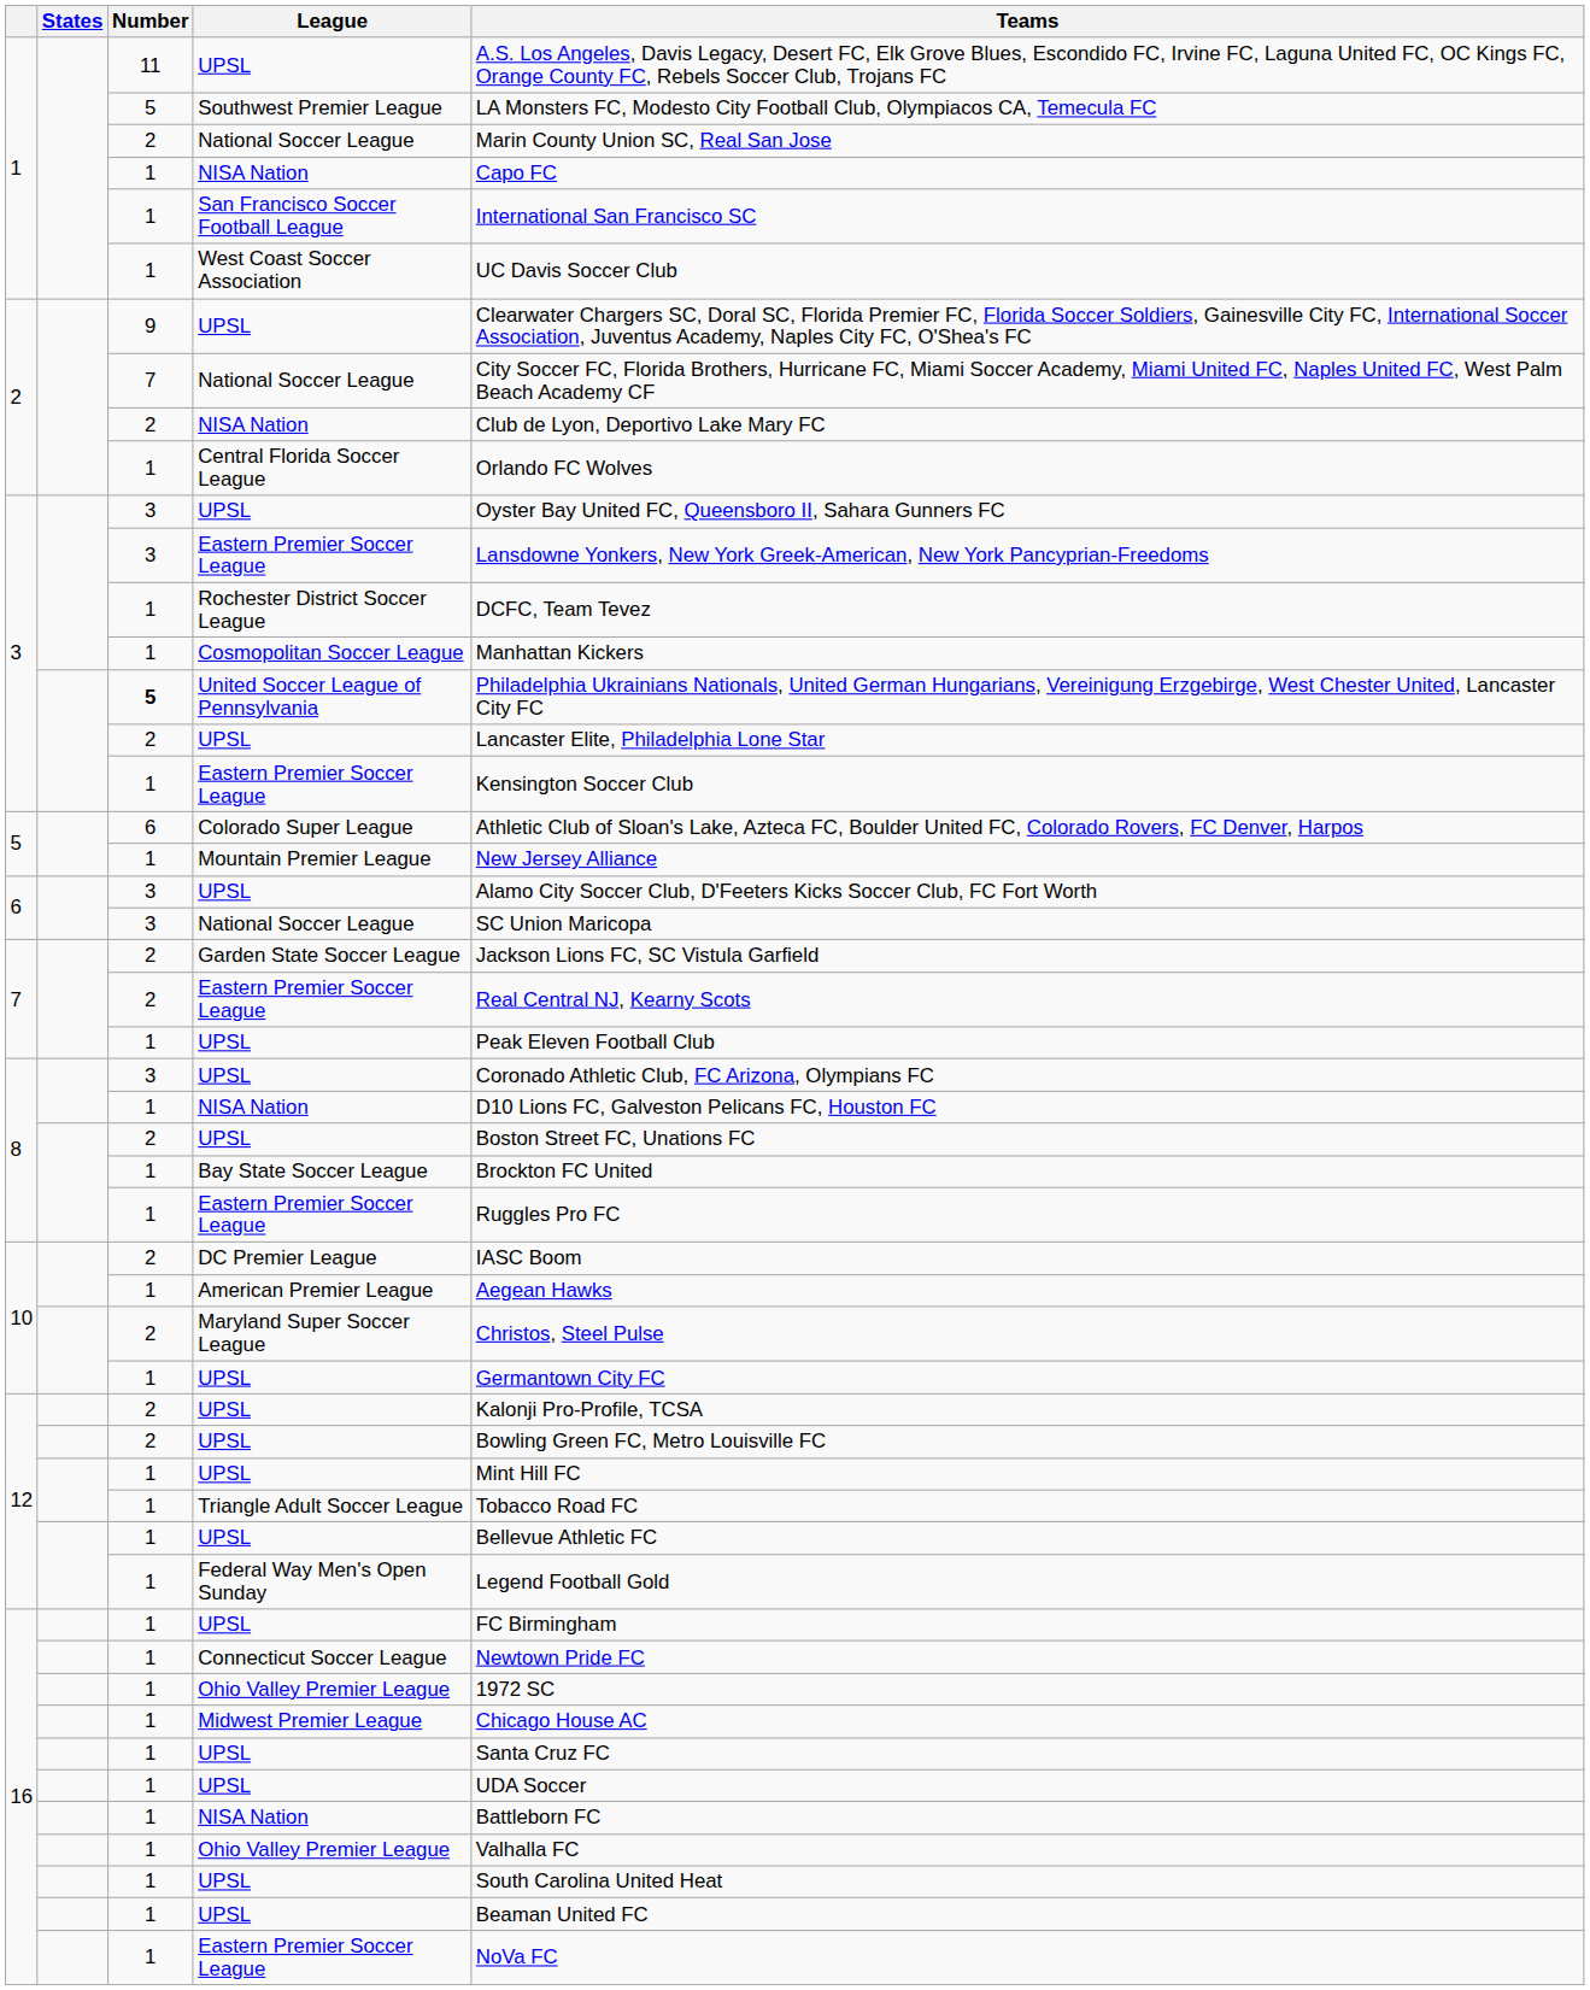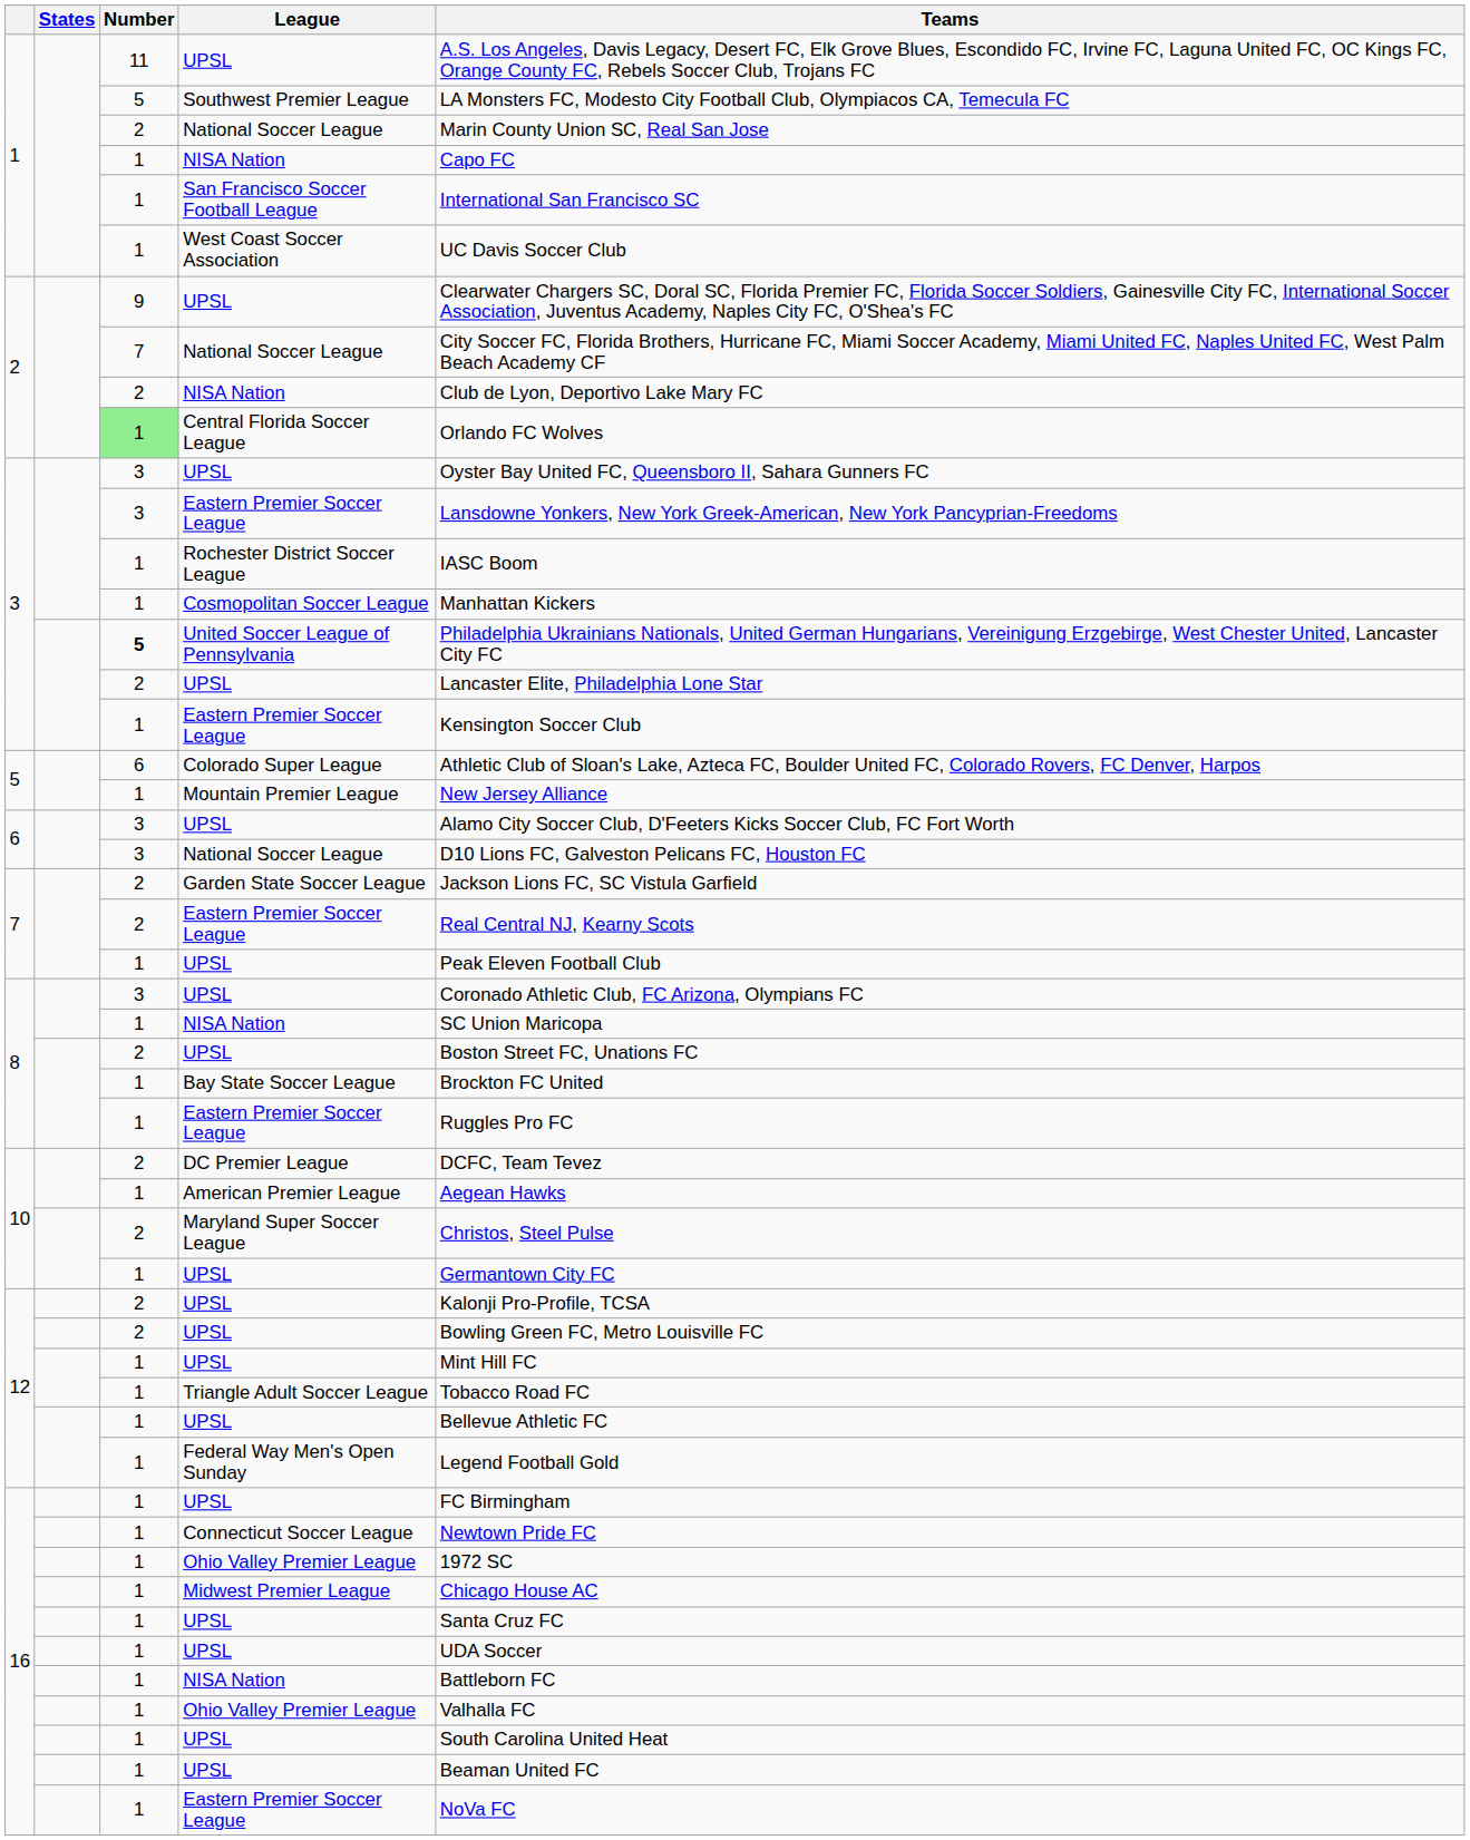 <table class="wikitable">
 <tr>
 <th></th>
 <th><a href='#'>States</a></th>
 <th>Number</th>
 <th>League</th>
 <th>Teams</th>
 </tr>
 <tr>
 <td rowspan=6>1</td>
 <td rowspan=6></td>
 <td align=center>11</td>
 <td><a href='#'>UPSL</a></td>
 <td><a href='#'>A.S. Los Angeles</a>, Davis Legacy, Desert FC, Elk Grove Blues, Escondido FC, Irvine FC, Laguna United FC, OC Kings FC, <a href='#'>Orange County FC</a>, Rebels Soccer Club, Trojans FC</td>
 </tr>
 <tr>
 <td align=center>5</td>
 <td>Southwest Premier League</td>
 <td>LA Monsters FC, Modesto City Football Club, Olympiacos CA, <a href='#'>Temecula FC</a></td>
 </tr>
 <tr>
 <td align=center>2</td>
 <td>National Soccer League</td>
 <td>Marin County Union SC, <a href='#'>Real San Jose</a></td>
 </tr>
 <tr>
 <td align=center>1</td>
 <td><a href='#'>NISA Nation</a></td>
 <td><a href='#'>Capo FC</a></td>
 </tr>
 <tr>
 <td align=center>1</td>
 <td><a href='#'>San Francisco Soccer Football League</a></td>
 <td><a href='#'>International San Francisco SC</a></td>
 </tr>
 <tr>
 <td align=center>1</td>
 <td>West Coast Soccer Association</td>
 <td>UC Davis Soccer Club</td>
 </tr>
 <tr>
 <td rowspan=4>2</td>
 <td rowspan=4></td>
 <td align=center>9</td>
 <td><a href='#'>UPSL</a></td>
 <td>Clearwater Chargers SC, Doral SC, Florida Premier FC, <a href='#'>Florida Soccer Soldiers</a>, Gainesville City FC, <a href='#'>International Soccer Association</a>, Juventus Academy, Naples City FC, O'Shea's FC</td>
 </tr>
 <tr>
 <td align=center>7</td>
 <td>National Soccer League</td>
 <td>City Soccer FC, Florida Brothers, Hurricane FC, Miami Soccer Academy, <a href='#'>Miami United FC</a>, <a href='#'>Naples United FC</a>, West Palm Beach Academy CF</td>
 </tr>
 <tr>
 <td align=center>2</td>
 <td><a href='#'>NISA Nation</a></td>
 <td>Club de Lyon, Deportivo Lake Mary FC</td>
 </tr>
 <tr>
-<td align=center>1</td>
+<td align=center style="background: lightgreen;">1</td>
 <td>Central Florida Soccer League</td>
 <td>Orlando FC Wolves</td>
 </tr>
 <tr>
 <td rowspan=7>3</td>
 <td rowspan=4></td>
 <td align=center>3</td>
 <td><a href='#'>UPSL</a></td>
 <td>Oyster Bay United FC, <a href='#'>Queensboro II</a>, Sahara Gunners FC</td>
 </tr>
 <tr>
 <td align=center>3</td>
 <td><a href='#'>Eastern Premier Soccer League</a></td>
 <td><a href='#'>Lansdowne Yonkers</a>, <a href='#'>New York Greek-American</a>, <a href='#'>New York Pancyprian-Freedoms</a></td>
 </tr>
 <tr>
 <td align=center>1</td>
 <td>Rochester District Soccer League</td>
-<td>DCFC, Team Tevez</td>
+<td>IASC Boom</td>
 </tr>
 <tr>
 <td align=center>1</td>
 <td><a href='#'>Cosmopolitan Soccer League</a></td>
 <td>Manhattan Kickers</td>
 </tr>
 <tr>
 <td rowspan=3></td>
 <td align=center><strong>5</strong></td>
 <td><a href='#'>United Soccer League of Pennsylvania</a></td>
 <td><a href='#'>Philadelphia Ukrainians Nationals</a>, <a href='#'>United German Hungarians</a>, <a href='#'>Vereinigung Erzgebirge</a>, <a href='#'>West Chester United</a>, Lancaster City FC</td>
 </tr>
 <tr>
 <td align=center>2</td>
 <td><a href='#'>UPSL</a></td>
 <td>Lancaster Elite, <a href='#'>Philadelphia Lone Star</a></td>
 </tr>
 <tr>
 <td align=center>1</td>
 <td><a href='#'>Eastern Premier Soccer League</a></td>
 <td>Kensington Soccer Club</td>
 </tr>
 <tr>
 <td rowspan=2>5</td>
 <td rowspan=2></td>
 <td align=center>6</td>
 <td>Colorado Super League</td>
 <td>Athletic Club of Sloan's Lake, Azteca FC, Boulder United FC, <a href='#'>Colorado Rovers</a>, <a href='#'>FC Denver</a>, <a href='#'>Harpos</a></td>
 </tr>
 <tr>
 <td align=center>1</td>
 <td>Mountain Premier League</td>
 <td><a href='#'>New Jersey Alliance</a></td>
 </tr>
 <tr>
 <td rowspan=2>6</td>
 <td rowspan=2></td>
 <td align=center>3</td>
 <td><a href='#'>UPSL</a></td>
 <td>Alamo City Soccer Club, D'Feeters Kicks Soccer Club, FC Fort Worth</td>
 </tr>
 <tr>
 <td align=center>3</td>
 <td>National Soccer League</td>
-<td>SC Union Maricopa</td>
+<td>D10 Lions FC, Galveston Pelicans FC, <a href='#'>Houston FC</a></td>
 </tr>
 <tr>
 <td rowspan=3>7</td>
 <td rowspan=3></td>
 <td align=center>2</td>
 <td>Garden State Soccer League</td>
 <td>Jackson Lions FC, SC Vistula Garfield</td>
 </tr>
 <tr>
 <td align=center>2</td>
 <td><a href='#'>Eastern Premier Soccer League</a></td>
 <td><a href='#'>Real Central NJ</a>, <a href='#'>Kearny Scots</a></td>
 </tr>
 <tr>
 <td align=center>1</td>
 <td><a href='#'>UPSL</a></td>
 <td>Peak Eleven Football Club</td>
 </tr>
 <tr>
 <td rowspan=5>8</td>
 <td rowspan=2></td>
 <td align=center>3</td>
 <td><a href='#'>UPSL</a></td>
 <td>Coronado Athletic Club, <a href='#'>FC Arizona</a>, Olympians FC</td>
 </tr>
 <tr>
 <td align=center>1</td>
 <td><a href='#'>NISA Nation</a></td>
-<td>D10 Lions FC, Galveston Pelicans FC, <a href='#'>Houston FC</a></td>
+<td>SC Union Maricopa</td>
 </tr>
 <tr>
 <td rowspan=3></td>
 <td align=center>2</td>
 <td><a href='#'>UPSL</a></td>
 <td>Boston Street FC, Unations FC</td>
 </tr>
 <tr>
 <td align=center>1</td>
 <td>Bay State Soccer League</td>
 <td>Brockton FC United</td>
 </tr>
 <tr>
 <td align=center>1</td>
 <td><a href='#'>Eastern Premier Soccer League</a></td>
 <td>Ruggles Pro FC</td>
 </tr>
 <tr>
 <td rowspan=4>10</td>
 <td rowspan=2></td>
 <td align=center>2</td>
 <td>DC Premier League</td>
-<td>IASC Boom</td>
+<td>DCFC, Team Tevez</td>
 </tr>
 <tr>
 <td align=center>1</td>
 <td>American Premier League</td>
 <td><a href='#'>Aegean Hawks</a></td>
 </tr>
 <tr>
 <td rowspan=2></td>
 <td align=center>2</td>
 <td>Maryland Super Soccer League</td>
 <td><a href='#'>Christos</a>, <a href='#'>Steel Pulse</a></td>
 </tr>
 <tr>
 <td align=center>1</td>
 <td><a href='#'>UPSL</a></td>
 <td><a href='#'>Germantown City FC</a></td>
 </tr>
 <tr>
 <td rowspan=6>12</td>
 <td></td>
 <td align=center>2</td>
 <td><a href='#'>UPSL</a></td>
 <td>Kalonji Pro-Profile, TCSA</td>
 </tr>
 <tr>
 <td></td>
 <td align=center>2</td>
 <td><a href='#'>UPSL</a></td>
 <td>Bowling Green FC, Metro Louisville FC</td>
 </tr>
 <tr>
 <td rowspan=2></td>
 <td align=center>1</td>
 <td><a href='#'>UPSL</a></td>
 <td>Mint Hill FC</td>
 </tr>
 <tr>
 <td align=center>1</td>
 <td>Triangle Adult Soccer League</td>
 <td>Tobacco Road FC</td>
 </tr>
 <tr>
 <td rowspan=2></td>
 <td align=center>1</td>
 <td><a href='#'>UPSL</a></td>
 <td>Bellevue Athletic FC</td>
 </tr>
 <tr>
 <td align=center>1</td>
 <td>Federal Way Men's Open Sunday</td>
 <td>Legend Football Gold</td>
 </tr>
 <tr>
 <td rowspan=11>16</td>
 <td></td>
 <td align="center">1</td>
 <td><a href='#'>UPSL</a></td>
 <td>FC Birmingham</td>
 </tr>
 <tr>
 <td></td>
 <td align="center">1</td>
 <td>Connecticut Soccer League</td>
 <td><a href='#'>Newtown Pride FC</a></td>
 </tr>
 <tr>
 <td></td>
 <td align="center">1</td>
 <td><a href='#'>Ohio Valley Premier League</a></td>
 <td>1972 SC</td>
 </tr>
 <tr>
 <td></td>
 <td align="center">1</td>
 <td><a href='#'>Midwest Premier League</a></td>
 <td><a href='#'>Chicago House AC</a></td>
 </tr>
 <tr>
 <td></td>
 <td align="center">1</td>
 <td><a href='#'>UPSL</a></td>
 <td>Santa Cruz FC</td>
 </tr>
 <tr>
 <td></td>
 <td align="center">1</td>
 <td><a href='#'>UPSL</a></td>
 <td>UDA Soccer</td>
 </tr>
 <tr>
 <td></td>
 <td align="center">1</td>
 <td><a href='#'>NISA Nation</a></td>
 <td>Battleborn FC</td>
 </tr>
 <tr>
 <td></td>
 <td align="center">1</td>
 <td><a href='#'>Ohio Valley Premier League</a></td>
 <td>Valhalla FC</td>
 </tr>
 <tr>
 <td></td>
 <td align="center">1</td>
 <td><a href='#'>UPSL</a></td>
 <td>South Carolina United Heat</td>
 </tr>
 <tr>
 <td></td>
 <td align="center">1</td>
 <td><a href='#'>UPSL</a></td>
 <td>Beaman United FC</td>
 </tr>
 <tr>
 <td></td>
 <td align="center">1</td>
 <td><a href='#'>Eastern Premier Soccer League</a></td>
 <td><a href='#'>NoVa FC</a></td>
 </tr>
 <tr>
 </tr>
 </table>
